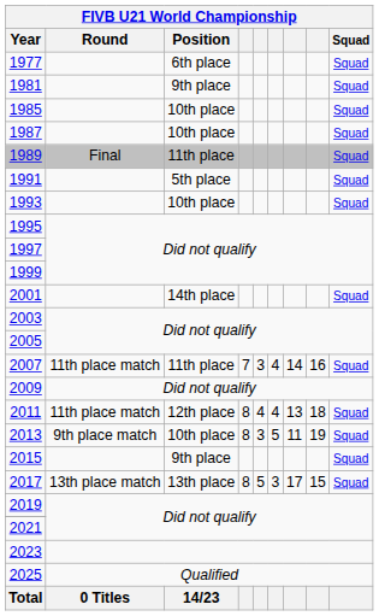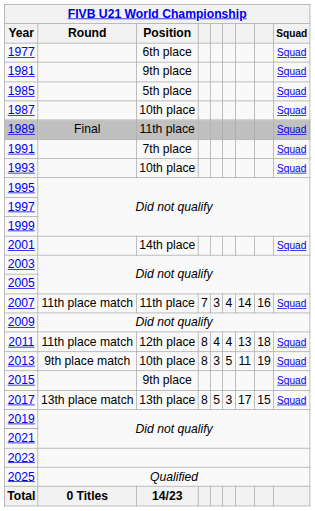 <table class="wikitable" style="text-align: center;">
 <tr>
 <th colspan=9><a href='#'>FIVB U21 World Championship</a></th>
 </tr>
 <tr>
 <th>Year</th>
 <th>Round</th>
 <th>Position</th>
 <th></th>
 <th></th>
 <th></th>
 <th></th>
 <th></th>
 <th><small>Squad</small></th>
 </tr>
 <tr bgcolor=>
 <td> <a href='#'>1977</a></td>
 <td></td>
 <td>6th place</td>
 <td></td>
 <td></td>
 <td></td>
 <td></td>
 <td></td>
 <td><small> <a href='#'>Squad</a></small></td>
 </tr>
 <tr bgcolor=>
 <td> <a href='#'>1981</a></td>
 <td></td>
 <td>9th place</td>
 <td></td>
 <td></td>
 <td></td>
 <td></td>
 <td></td>
 <td><small> <a href='#'>Squad</a></small></td>
 </tr>
 <tr>
 <td> <a href='#'>1985</a></td>
 <td></td>
-<td>10th place</td>
+<td>5th place</td>
 <td></td>
 <td></td>
 <td></td>
 <td></td>
 <td></td>
 <td><small><a href='#'>Squad</a></small></td>
 </tr>
 <tr>
 <td> <a href='#'>1987</a></td>
 <td></td>
 <td>10th place</td>
 <td></td>
 <td></td>
 <td></td>
 <td></td>
 <td></td>
 <td><small> <a href='#'>Squad</a></small></td>
 </tr>
 <tr bgcolor=silver>
 <td> <a href='#'>1989</a></td>
 <td>Final</td>
 <td>11th place</td>
 <td></td>
 <td></td>
 <td></td>
 <td></td>
 <td></td>
 <td><small><a href='#'>Squad</a></small></td>
 </tr>
 <tr>
 <td> <a href='#'>1991</a></td>
 <td></td>
-<td>5th place</td>
+<td>7th place</td>
 <td></td>
 <td></td>
 <td></td>
 <td></td>
 <td></td>
 <td><small><a href='#'>Squad</a></small></td>
 </tr>
 <tr bgcolor=>
 <td> <a href='#'>1993</a></td>
 <td></td>
 <td>10th place</td>
 <td></td>
 <td></td>
 <td></td>
 <td></td>
 <td></td>
 <td><small> <a href='#'>Squad</a></small></td>
 </tr>
 <tr>
 <td> <a href='#'>1995</a></td>
 <td colspan=9 rowspan=3><em>Did not qualify</em></td>
 </tr>
 <tr>
 <td> <a href='#'>1997</a></td>
 </tr>
 <tr>
 <td> <a href='#'>1999</a></td>
 </tr>
 <tr>
 <td> <a href='#'>2001</a></td>
 <td></td>
 <td>14th place</td>
 <td></td>
 <td></td>
 <td></td>
 <td></td>
 <td></td>
 <td><small> <a href='#'>Squad</a></small></td>
 </tr>
 <tr>
 <td> <a href='#'>2003</a></td>
 <td colspan=9 rowspan=2><em>Did not qualify</em></td>
 </tr>
 <tr>
 <td> <a href='#'>2005</a></td>
 </tr>
 <tr>
 <td> <a href='#'>2007</a></td>
 <td>11th place match</td>
 <td>11th place</td>
 <td>7</td>
 <td>3</td>
 <td>4</td>
 <td>14</td>
 <td>16</td>
 <td><small><a href='#'>Squad</a></small></td>
 </tr>
 <tr>
 <td> <a href='#'>2009</a></td>
 <td colspan=9><em>Did not qualify</em></td>
 </tr>
 <tr bgcolor=>
 <td> <a href='#'>2011</a></td>
 <td>11th place match</td>
 <td>12th place</td>
 <td>8</td>
 <td>4</td>
 <td>4</td>
 <td>13</td>
 <td>18</td>
 <td><small><a href='#'>Squad</a></small></td>
 </tr>
 <tr>
 <td> <a href='#'>2013</a></td>
 <td>9th place match</td>
 <td>10th place</td>
 <td>8</td>
 <td>3</td>
 <td>5</td>
 <td>11</td>
 <td>19</td>
 <td><small><a href='#'>Squad</a></small></td>
 </tr>
 <tr bgcolor=>
 <td> <a href='#'>2015</a></td>
 <td></td>
 <td>9th place</td>
 <td></td>
 <td></td>
 <td></td>
 <td></td>
 <td></td>
 <td><small><a href='#'>Squad</a></small></td>
 </tr>
 <tr>
 <td> <a href='#'>2017</a></td>
 <td>13th place match</td>
 <td>13th place</td>
 <td>8</td>
 <td>5</td>
 <td>3</td>
 <td>17</td>
 <td>15</td>
 <td><small> <a href='#'>Squad</a></small></td>
 </tr>
 <tr>
 <td> <a href='#'>2019</a></td>
 <td colspan=9 rowspan=3><em>Did not qualify</em></td>
 </tr>
 <tr>
 </tr>
 <tr>
 <td>  <a href='#'>2021</a></td>
 </tr>
 <tr>
 <td> <a href='#'>2023</a></td>
 </tr>
 <tr>
 <td> <a href='#'>2025</a></td>
 <td colspan=9><em>Qualified</em></td>
 </tr>
 <tr>
 <th>Total</th>
 <th>0 Titles</th>
 <th>14/23</th>
 <th></th>
 <th></th>
 <th></th>
 <th></th>
 <th></th>
 <th></th>
 </tr>
 </table>
